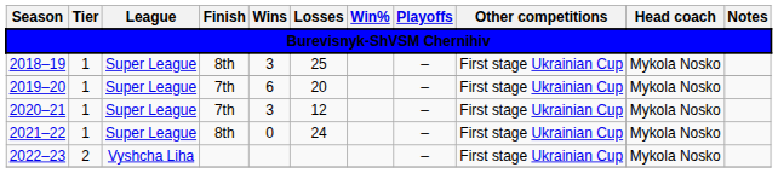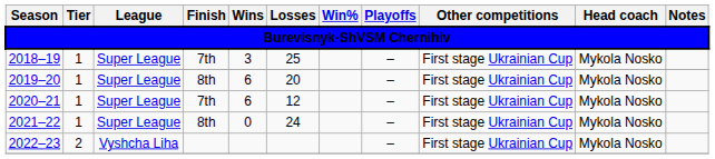 <table class="wikitable plainrowheaders" style="text-align:center; font-size:90%" summary="Season (sortable), Team, Conference, Conference finish (sortable), Division, Division finish (sortable), Wins (sortable), Losses (sortable), Win% (sortable), GB (sortable), Playoffs, Awards and Head coach">
 <tr>
 <th scope="col">Season</th>
 <th scope="col">Tier</th>
 <th scope="col">League</th>
 <th scope="col">Finish</th>
 <th scope="col">Wins</th>
 <th scope="col">Losses</th>
 <th scope="col"><a href='#'>Win%</a></th>
 <th scope="col" class="unsortable"><a href='#'>Playoffs</a></th>
 <th scope="col" class="unsortable">Other competitions</th>
 <th scope="col">Head coach</th>
 <th scope="col">Notes</th>
 </tr>
 <tr>
 <td colspan="12" align=center style="border:2px solid black; background-color:blue"><span><strong>Burevisnyk-ShVSM Chernihiv</strong></span></td>
 </tr>
 <tr>
 <td><a href='#'>2018–19</a></td>
 <td>1</td>
 <td><a href='#'>Super League</a></td>
-<td>8th</td>
+<td>7th</td>
 <td>3</td>
 <td>25</td>
 <td></td>
 <td>–</td>
 <td>First stage <a href='#'>Ukrainian Cup</a></td>
 <td> Mykola Nosko</td>
 <td></td>
 </tr>
 <tr>
 </tr>
 <tr>
 <td><a href='#'>2019–20</a></td>
 <td>1</td>
 <td><a href='#'>Super League</a></td>
-<td>7th</td>
+<td>8th</td>
 <td>6</td>
 <td>20</td>
 <td></td>
 <td>–</td>
 <td>First stage <a href='#'>Ukrainian Cup</a></td>
 <td> Mykola Nosko</td>
 <td></td>
 </tr>
 <tr>
 <td><a href='#'>2020–21</a></td>
 <td>1</td>
 <td><a href='#'>Super League</a></td>
 <td>7th</td>
-<td>3</td>
+<td>6</td>
 <td>12</td>
 <td></td>
 <td>–</td>
 <td>First stage <a href='#'>Ukrainian Cup</a></td>
 <td> Mykola Nosko</td>
 <td></td>
 </tr>
 <tr>
 <td><a href='#'>2021–22</a></td>
 <td>1</td>
 <td><a href='#'>Super League</a></td>
 <td>8th</td>
 <td>0</td>
 <td>24</td>
 <td></td>
 <td>–</td>
 <td>First stage <a href='#'>Ukrainian Cup</a></td>
 <td> Mykola Nosko</td>
 <td></td>
 </tr>
 <tr>
 <td><a href='#'>2022–23</a></td>
 <td>2</td>
 <td><a href='#'>Vyshcha Liha</a></td>
 <td></td>
 <td></td>
 <td></td>
 <td></td>
 <td>–</td>
 <td>First stage <a href='#'>Ukrainian Cup</a></td>
 <td> Mykola Nosko</td>
 <td></td>
 </tr>
 <tr>
 </tr>
 </table>
